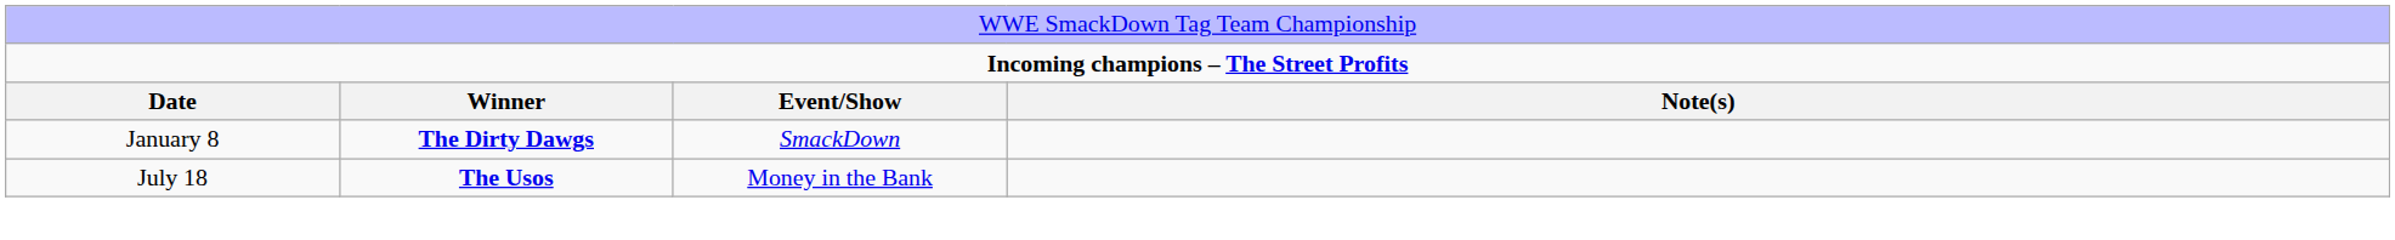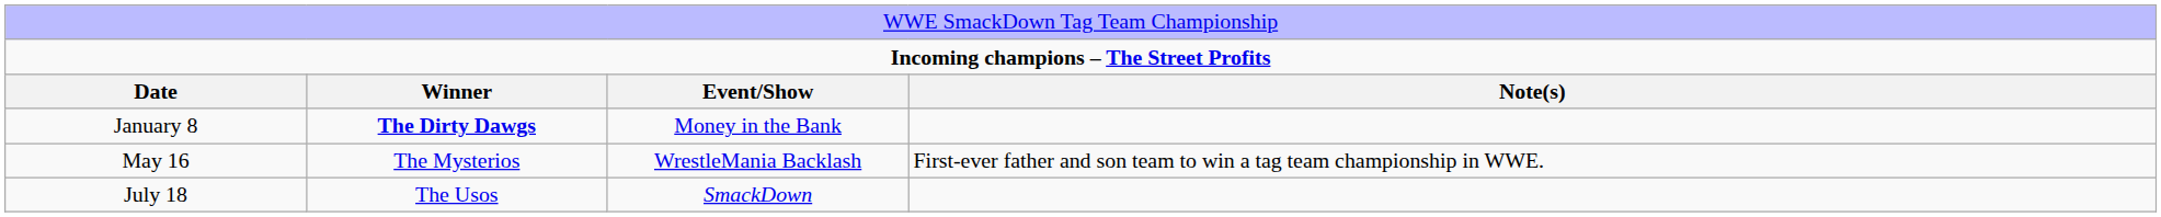 <table class="wikitable" style="text-align:center; width:100%;">
 <tr style="background:#BBF;">
 <td colspan="4" style="text-align: center;"><a href='#'>WWE SmackDown Tag Team Championship</a></td>
 </tr>
 <tr>
 <td colspan="4" style="text-align: center;"><strong>Incoming champions – <a href='#'>The Street Profits</a> </strong></td>
 </tr>
 <tr>
 <th width=14%>Date</th>
 <th width=14%>Winner</th>
 <th width=14%>Event/Show</th>
 <th width=58%>Note(s)</th>
 </tr>
 <tr>
 <td>January 8</td>
 <td><strong><a href='#'>The Dirty Dawgs</a><br></strong></td>
+<td><a href='#'>Money in the Bank</a><br></td>
+<td></td>
+</tr>
+<tr>
+<td>May 16</td>
+<td><a href='#'>The Mysterios</a><br></td>
+<td><a href='#'>WrestleMania Backlash</a></td>
+<td align=left>First-ever father and son team to win a tag team championship in WWE.</td>
+</tr>
+<tr>
+<td>July 18</td>
+<td><a href='#'>The Usos</a><br></td>
 <td><em><a href='#'>SmackDown</a></em></td>
 <td></td>
 </tr>
-<tr>
-<td>July 18</td>
-<td><strong><a href='#'>The Usos</a><br></strong></td>
-<td><a href='#'>Money in the Bank</a><br></td>
-<td></td>
-</tr>
 </table>
